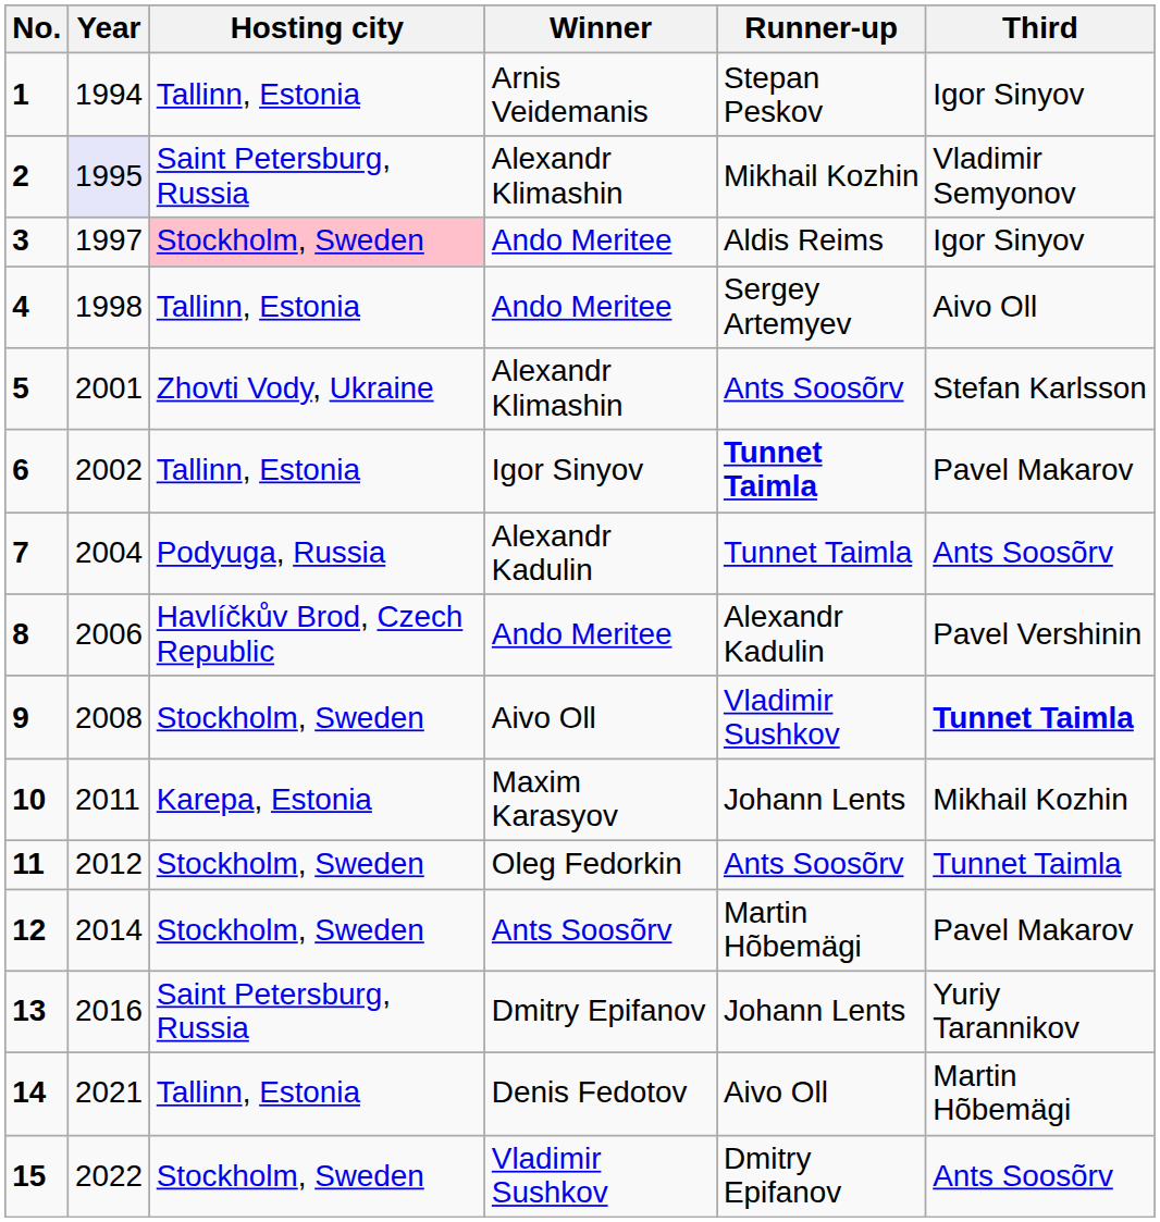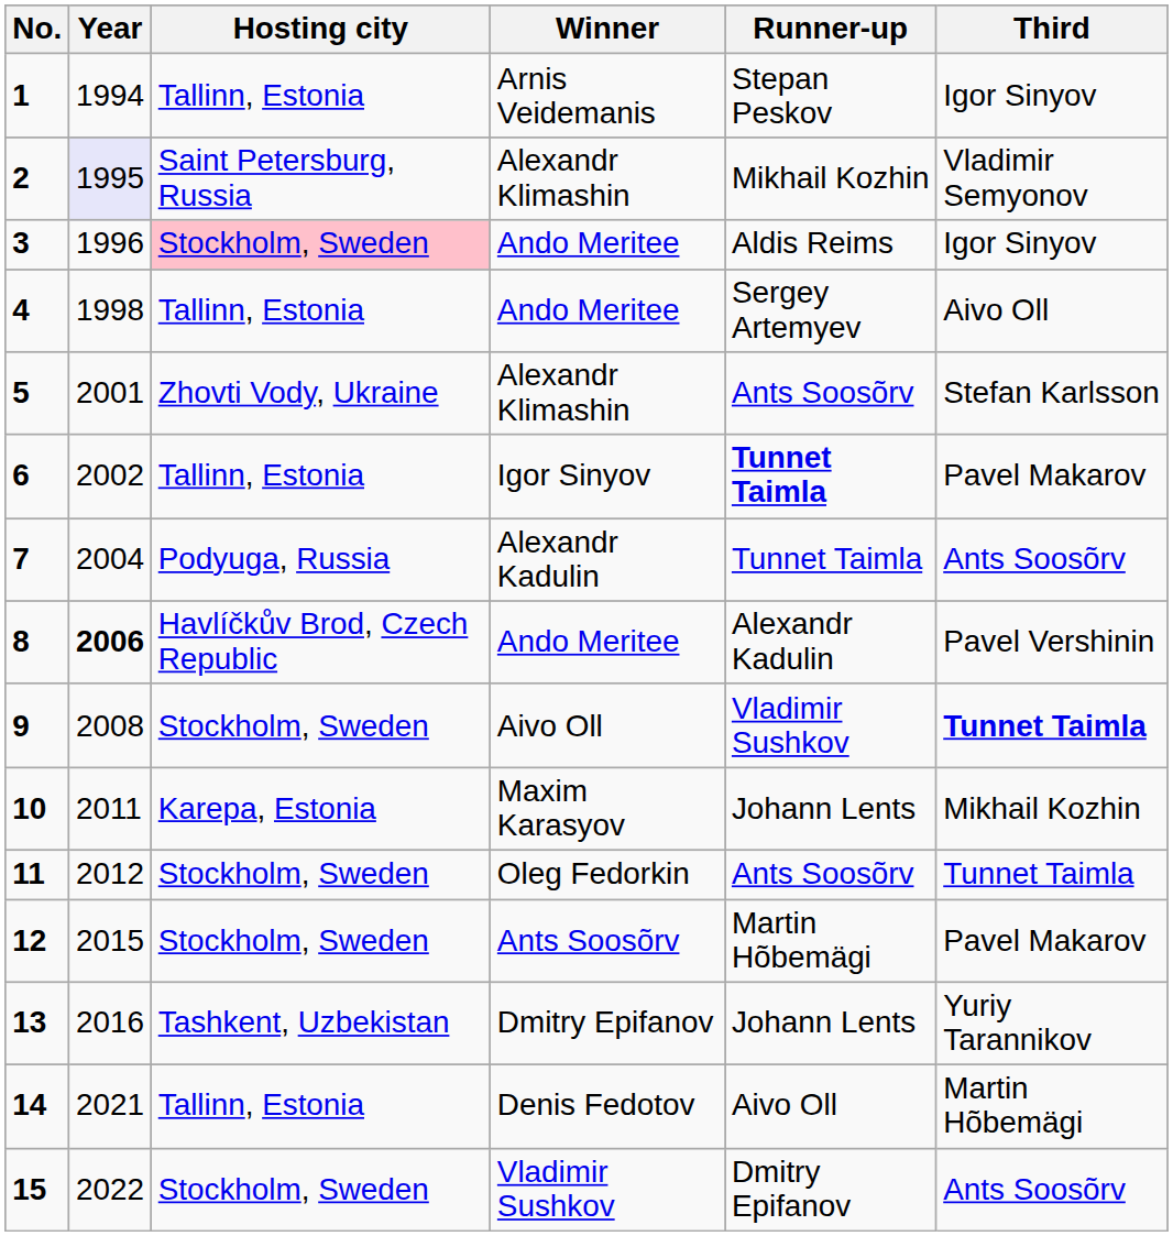 <table class="wikitable">
 <tr>
 <th>No.</th>
 <th>Year</th>
 <th>Hosting city</th>
 <th>Winner</th>
 <th>Runner-up</th>
 <th>Third</th>
 </tr>
 <tr>
 <td><strong>1</strong></td>
 <td>1994</td>
 <td> <a href='#'>Tallinn</a>, <a href='#'>Estonia</a></td>
 <td> Arnis Veidemanis</td>
 <td> Stepan Peskov</td>
 <td> Igor Sinyov</td>
 </tr>
 <tr>
 <td><strong>2</strong></td>
 <td style="background: lavender;">1995</td>
 <td> <a href='#'>Saint Petersburg</a>, <a href='#'>Russia</a></td>
 <td> Alexandr Klimashin</td>
 <td> Mikhail Kozhin</td>
 <td> Vladimir Semyonov</td>
 </tr>
 <tr>
 <td><strong>3</strong></td>
-<td>1997</td>
+<td>1996</td>
 <td style="background: pink;"> <a href='#'>Stockholm</a>, <a href='#'>Sweden</a></td>
 <td> <a href='#'>Ando Meritee</a></td>
 <td> Aldis Reims</td>
 <td> Igor Sinyov</td>
 </tr>
 <tr>
 <td><strong>4</strong></td>
 <td>1998</td>
 <td> <a href='#'>Tallinn</a>, <a href='#'>Estonia</a></td>
 <td> <a href='#'>Ando Meritee</a></td>
 <td> Sergey Artemyev</td>
 <td> Aivo Oll</td>
 </tr>
 <tr>
 <td><strong>5</strong></td>
 <td>2001</td>
 <td> <a href='#'>Zhovti Vody</a>, <a href='#'>Ukraine</a></td>
 <td> Alexandr Klimashin</td>
 <td> <a href='#'>Ants Soosõrv</a></td>
 <td> Stefan Karlsson</td>
 </tr>
 <tr>
 <td><strong>6</strong></td>
 <td>2002</td>
 <td> <a href='#'>Tallinn</a>, <a href='#'>Estonia</a></td>
 <td> Igor Sinyov</td>
 <td><strong> <a href='#'>Tunnet Taimla</a></strong></td>
 <td> Pavel Makarov</td>
 </tr>
 <tr>
 <td><strong>7</strong></td>
 <td>2004</td>
 <td> <a href='#'>Podyuga</a>, <a href='#'>Russia</a></td>
 <td> Alexandr Kadulin</td>
 <td> <a href='#'>Tunnet Taimla</a></td>
 <td> <a href='#'>Ants Soosõrv</a></td>
 </tr>
 <tr>
 <td><strong>8</strong></td>
-<td>2006</td>
+<td><strong>2006</strong></td>
 <td> <a href='#'>Havlíčkův Brod</a>, <a href='#'>Czech Republic</a></td>
 <td> <a href='#'>Ando Meritee</a></td>
 <td> Alexandr Kadulin</td>
 <td> Pavel Vershinin</td>
 </tr>
 <tr>
 <td><strong>9</strong></td>
 <td>2008</td>
 <td> <a href='#'>Stockholm</a>, <a href='#'>Sweden</a></td>
 <td> Aivo Oll</td>
 <td> <a href='#'>Vladimir Sushkov</a></td>
 <td><strong> <a href='#'>Tunnet Taimla</a></strong></td>
 </tr>
 <tr>
 <td><strong>10</strong></td>
 <td>2011</td>
 <td> <a href='#'>Karepa</a>, <a href='#'>Estonia</a></td>
 <td> Maxim Karasyov</td>
 <td> Johann Lents</td>
 <td> Mikhail Kozhin</td>
 </tr>
 <tr>
 <td><strong>11</strong></td>
 <td>2012</td>
 <td> <a href='#'>Stockholm</a>, <a href='#'>Sweden</a></td>
 <td> Oleg Fedorkin</td>
 <td> <a href='#'>Ants Soosõrv</a></td>
 <td> <a href='#'>Tunnet Taimla</a> </td>
 </tr>
 <tr>
 <td><strong>12</strong></td>
-<td>2014</td>
+<td>2015</td>
 <td> <a href='#'>Stockholm</a>, <a href='#'>Sweden</a></td>
 <td> <a href='#'>Ants Soosõrv</a></td>
 <td> Martin Hõbemägi</td>
 <td> Pavel Makarov</td>
 </tr>
 <tr>
 <td><strong>13</strong></td>
 <td>2016</td>
-<td> <a href='#'>Saint Petersburg</a>, <a href='#'>Russia</a></td>
+<td> <a href='#'>Tashkent</a>, <a href='#'>Uzbekistan</a></td>
 <td> Dmitry Epifanov</td>
 <td> Johann Lents </td>
 <td> Yuriy Tarannikov</td>
 </tr>
 <tr>
 <td><strong>14</strong></td>
 <td>2021</td>
 <td> <a href='#'>Tallinn</a>, <a href='#'>Estonia</a></td>
 <td> Denis Fedotov</td>
 <td> Aivo Oll</td>
 <td> Martin Hõbemägi </td>
 </tr>
 <tr>
 <td><strong>15</strong></td>
 <td>2022</td>
 <td> <a href='#'>Stockholm</a>, <a href='#'>Sweden</a></td>
 <td> <a href='#'>Vladimir Sushkov</a> </td>
 <td> Dmitry Epifanov </td>
 <td> <a href='#'>Ants Soosõrv</a></td>
 </tr>
 </table>
